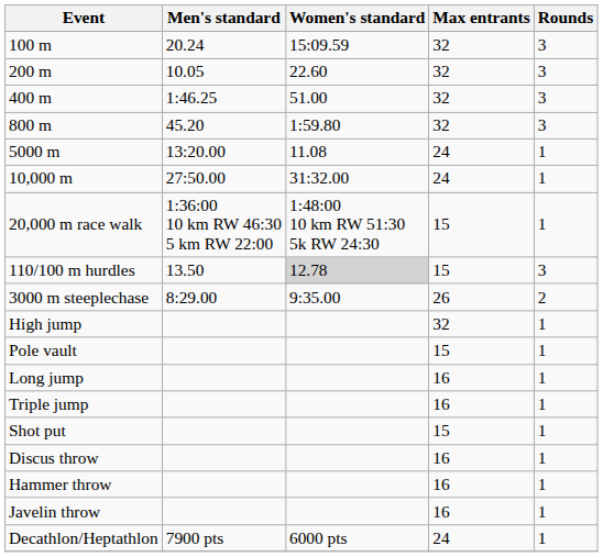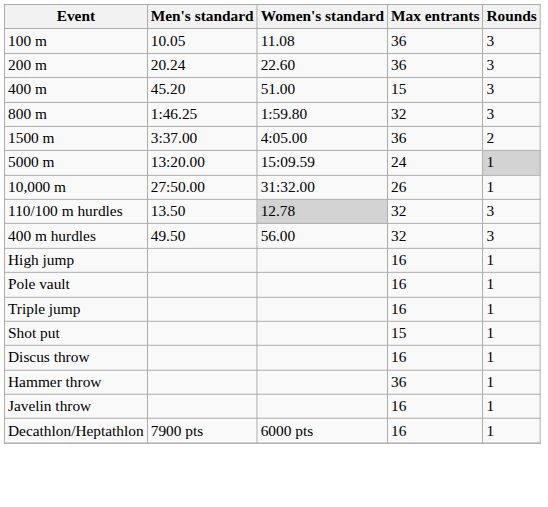 <table class="wikitable sortable">
 <tr>
 <th>Event</th>
 <th>Men's standard</th>
 <th>Women's standard</th>
 <th>Max entrants</th>
 <th>Rounds</th>
 </tr>
 <tr>
 <td>100 m</td>
-<td>20.24</td>
-<td>15:09.59</td>
-<td>32</td>
+<td>10.05</td>
+<td>11.08</td>
+<td>36</td>
 <td>3</td>
 </tr>
 <tr>
 <td>200 m</td>
-<td>10.05</td>
+<td>20.24</td>
 <td>22.60</td>
-<td>32</td>
+<td>36</td>
 <td>3</td>
 </tr>
 <tr>
 <td>400 m</td>
-<td>1:46.25</td>
+<td>45.20</td>
 <td>51.00</td>
-<td>32</td>
+<td>15</td>
 <td>3</td>
 </tr>
 <tr>
 <td>800 m</td>
-<td>45.20</td>
+<td>1:46.25</td>
 <td>1:59.80</td>
 <td>32</td>
 <td>3</td>
 </tr>
 <tr>
+<td>1500 m</td>
+<td>3:37.00</td>
+<td>4:05.00</td>
+<td>36</td>
+<td>2</td>
+</tr>
+<tr>
 <td>5000 m</td>
 <td>13:20.00</td>
-<td>11.08</td>
+<td>15:09.59</td>
 <td>24</td>
-<td>1</td>
+<td style="background: lightgrey;">1</td>
 </tr>
 <tr>
 <td>10,000 m</td>
 <td>27:50.00</td>
 <td>31:32.00</td>
-<td>24</td>
-<td>1</td>
-</tr>
-<tr>
-<td>20,000 m race walk</td>
-<td>1:36:00<br>10 km RW 46:30<br>5 km RW 22:00</td>
-<td>1:48:00<br>10 km RW 51:30<br>5k RW 24:30</td>
-<td>15</td>
+<td>26</td>
 <td>1</td>
 </tr>
 <tr>
 <td>110/100 m hurdles</td>
 <td>13.50</td>
 <td style="background: lightgrey;">12.78</td>
-<td>15</td>
+<td>32</td>
 <td>3</td>
 </tr>
 <tr>
-<td>3000 m steeplechase</td>
-<td>8:29.00</td>
-<td>9:35.00</td>
-<td>26</td>
-<td>2</td>
+<td>400 m hurdles</td>
+<td>49.50</td>
+<td>56.00</td>
+<td>32</td>
+<td>3</td>
 </tr>
 <tr>
 <td>High jump</td>
 <td></td>
 <td></td>
-<td>32</td>
+<td>16</td>
 <td>1</td>
 </tr>
 <tr>
 <td>Pole vault</td>
-<td></td>
-<td></td>
-<td>15</td>
-<td>1</td>
-</tr>
-<tr>
-<td>Long jump</td>
 <td></td>
 <td></td>
 <td>16</td>
 <td>1</td>
 </tr>
 <tr>
 <td>Triple jump</td>
 <td></td>
 <td></td>
 <td>16</td>
 <td>1</td>
 </tr>
 <tr>
 <td>Shot put</td>
 <td></td>
 <td></td>
 <td>15</td>
 <td>1</td>
 </tr>
 <tr>
 <td>Discus throw</td>
 <td></td>
 <td></td>
 <td>16</td>
 <td>1</td>
 </tr>
 <tr>
 <td>Hammer throw</td>
 <td></td>
 <td></td>
-<td>16</td>
+<td>36</td>
 <td>1</td>
 </tr>
 <tr>
 <td>Javelin throw</td>
 <td></td>
 <td></td>
 <td>16</td>
 <td>1</td>
 </tr>
 <tr>
 <td>Decathlon/Heptathlon</td>
 <td>7900 pts</td>
 <td>6000 pts</td>
-<td>24</td>
+<td>16</td>
 <td>1</td>
 </tr>
 <tr>
 </tr>
 </table>
